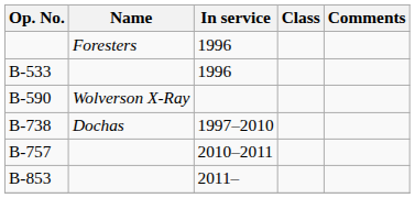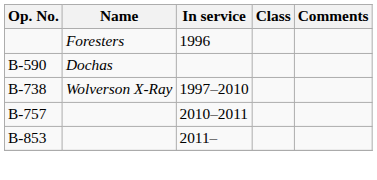 <table class="wikitable">
 <tr>
 <th>Op. No.</th>
 <th>Name</th>
 <th>In service</th>
 <th>Class</th>
 <th>Comments</th>
 </tr>
 <tr>
 <td></td>
 <td><em>Foresters</em></td>
 <td>1996</td>
 <td></td>
 <td></td>
 </tr>
 <tr>
-<td>B-533</td>
-<td></td>
-<td>1996</td>
-<td></td>
-<td></td>
-</tr>
-<tr>
 <td>B-590</td>
-<td><em>Wolverson X-Ray</em></td>
+<td><em>Dochas</em></td>
 <td></td>
 <td></td>
 <td></td>
 </tr>
 <tr>
 <td>B-738</td>
-<td><em>Dochas</em></td>
+<td><em>Wolverson X-Ray</em></td>
 <td>1997–2010</td>
 <td></td>
 <td></td>
 </tr>
 <tr>
 <td>B-757</td>
 <td></td>
 <td>2010–2011</td>
 <td></td>
 <td></td>
 </tr>
 <tr>
 <td>B-853</td>
 <td></td>
 <td>2011–</td>
 <td></td>
 <td></td>
 </tr>
 <tr>
 </tr>
 </table>
